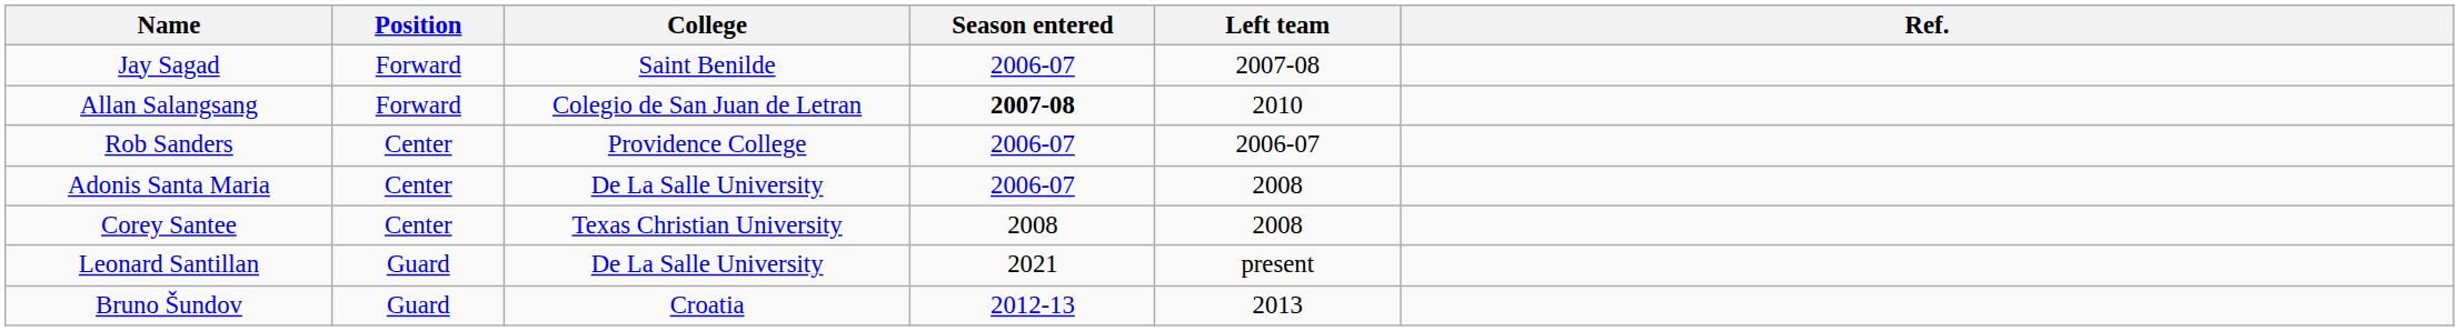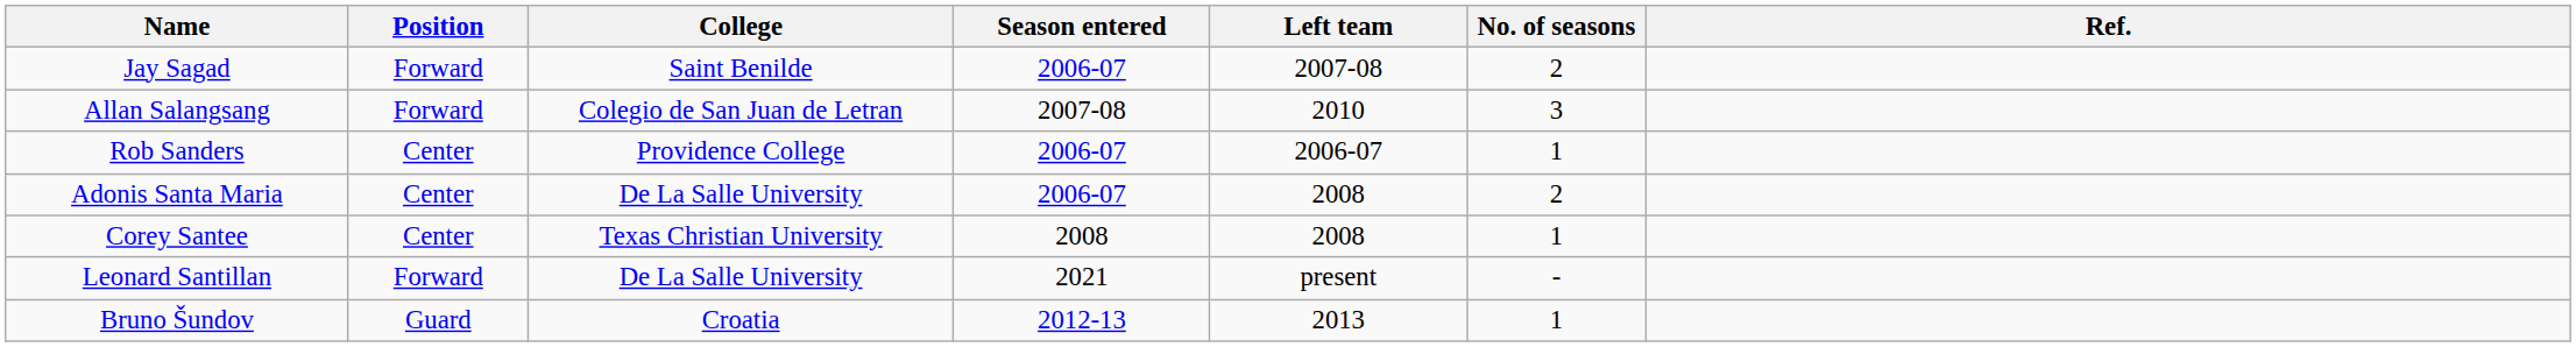 <table class="wikitable sortable" style="text-align:center" width="98%">
 <tr>
 <th style="width:200px;">Name</th>
 <th style="width:7%;"><a href='#'>Position</a></th>
 <th style="width:250px;">College</th>
 <th style="width:10%;">Season entered</th>
 <th style="width:10%;">Left team</th>
+<th style="width:7%;">No. of seasons</th>
 <th class=unsortable>Ref.</th>
 </tr>
 <tr>
 <td><a href='#'>Jay Sagad</a></td>
 <td><a href='#'>Forward</a></td>
 <td><a href='#'>Saint Benilde</a></td>
 <td><a href='#'>2006-07</a></td>
 <td>2007-08</td>
+<td>2</td>
 <td></td>
 </tr>
 <tr>
 <td><a href='#'>Allan Salangsang</a></td>
 <td><a href='#'>Forward</a></td>
 <td><a href='#'>Colegio de San Juan de Letran</a></td>
-<td><strong>2007-08</strong></td>
+<td>2007-08</td>
 <td>2010</td>
+<td>3</td>
 <td></td>
 </tr>
 <tr>
 <td><a href='#'>Rob Sanders</a></td>
 <td><a href='#'>Center</a></td>
 <td><a href='#'>Providence College</a></td>
 <td><a href='#'>2006-07</a></td>
 <td>2006-07</td>
+<td>1</td>
 <td></td>
 </tr>
 <tr>
 <td><a href='#'>Adonis Santa Maria</a></td>
 <td><a href='#'>Center</a></td>
 <td><a href='#'>De La Salle University</a></td>
 <td><a href='#'>2006-07</a></td>
 <td>2008</td>
+<td>2</td>
 <td></td>
 </tr>
 <tr>
 <td><a href='#'>Corey Santee</a></td>
 <td><a href='#'>Center</a></td>
 <td><a href='#'>Texas Christian University</a></td>
 <td>2008</td>
 <td>2008</td>
+<td>1</td>
 <td></td>
 </tr>
 <tr>
 <td><a href='#'>Leonard Santillan</a></td>
-<td><a href='#'>Guard</a></td>
+<td><a href='#'>Forward</a></td>
 <td><a href='#'>De La Salle University</a></td>
 <td>2021</td>
 <td>present</td>
+<td>-</td>
 <td></td>
 </tr>
 <tr>
 <td><a href='#'>Bruno Šundov</a></td>
 <td><a href='#'>Guard</a></td>
 <td><a href='#'>Croatia</a></td>
 <td><a href='#'>2012-13</a></td>
 <td>2013</td>
+<td>1</td>
 <td></td>
 </tr>
 </table>
